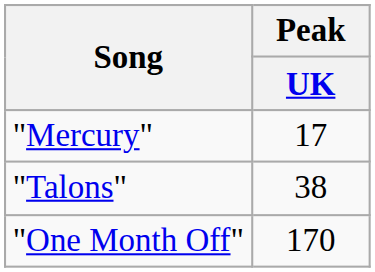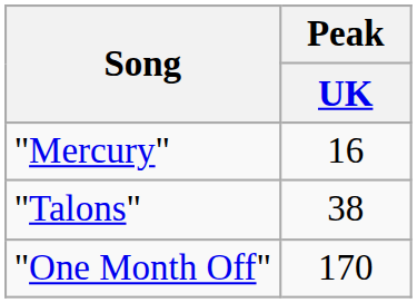 <table class="wikitable">
 <tr>
 <th rowspan="2">Song</th>
 <th colspan="2">Peak</th>
 </tr>
 <tr>
 <th width="50"><a href='#'>UK</a><br></th>
 </tr>
 <tr>
 <td>"<a href='#'>Mercury</a>"</td>
-<td align="center">17</td>
+<td align="center">16</td>
 </tr>
 <tr>
 <td>"<a href='#'>Talons</a>"</td>
 <td align="center">38</td>
 </tr>
 <tr>
 <td>"<a href='#'>One Month Off</a>"</td>
 <td align="center">170</td>
 </tr>
 </table>
